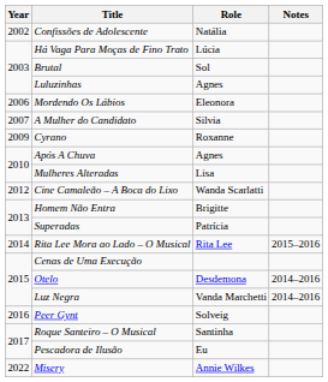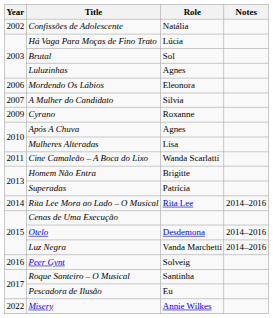 <table class="wikitable" style="font-size: 90%;">
 <tr>
 <th>Year</th>
 <th>Title</th>
 <th>Role</th>
 <th>Notes</th>
 </tr>
 <tr>
 <td>2002</td>
 <td><em>Confissões de Adolescente</em></td>
 <td>Natália</td>
 <td></td>
 </tr>
 <tr>
 <td rowspan=3>2003</td>
 <td><em>Há Vaga Para Moças de Fino Trato</em></td>
 <td>Lúcia</td>
 <td></td>
 </tr>
 <tr>
 <td><em>Brutal</em></td>
 <td>Sol</td>
 <td></td>
 </tr>
 <tr>
 <td><em>Luluzinhas</em></td>
 <td>Agnes</td>
 <td></td>
 </tr>
 <tr>
 <td>2006</td>
 <td><em>Mordendo Os Lábios</em></td>
 <td>Eleonora</td>
 <td></td>
 </tr>
 <tr>
 <td>2007</td>
 <td><em>A Mulher do Candidato</em></td>
 <td>Silvia</td>
 <td></td>
 </tr>
 <tr>
 <td>2009</td>
 <td><em>Cyrano</em></td>
 <td>Roxanne</td>
 <td></td>
 </tr>
 <tr>
 <td rowspan=2>2010</td>
 <td><em>Após A Chuva</em></td>
 <td>Agnes</td>
 <td></td>
 </tr>
 <tr>
 <td><em>Mulheres Alteradas</em></td>
 <td>Lisa</td>
 <td></td>
 </tr>
 <tr>
-<td>2012</td>
+<td>2011</td>
 <td><em>Cine Camaleão – A Boca do Lixo</em></td>
 <td>Wanda Scarlatti</td>
 <td></td>
 </tr>
 <tr>
 <td rowspan=2>2013</td>
 <td><em>Homem Não Entra</em></td>
 <td>Brigitte</td>
 <td></td>
 </tr>
 <tr>
 <td><em>Superadas</em></td>
 <td>Patrícia</td>
 <td></td>
 </tr>
 <tr>
 <td>2014</td>
 <td><em>Rita Lee Mora ao Lado – O Musical</em></td>
 <td><a href='#'>Rita Lee</a></td>
-<td>2015–2016</td>
+<td>2014–2016</td>
 </tr>
 <tr>
 <td rowspan=3>2015</td>
 <td><em>Cenas de Uma Execução</em></td>
 <td></td>
 <td></td>
 </tr>
 <tr>
 <td><em><a href='#'>Otelo</a></em></td>
 <td><a href='#'>Desdemona</a></td>
 <td>2014–2016</td>
 </tr>
 <tr>
 <td><em>Luz Negra</em></td>
 <td>Vanda Marchetti</td>
 <td>2014–2016</td>
 </tr>
 <tr>
 <td>2016</td>
 <td><em><a href='#'>Peer Gynt</a></em></td>
 <td>Solveig</td>
 <td></td>
 </tr>
 <tr>
 <td rowspan="2">2017</td>
 <td><em>Roque Santeiro – O Musical</em></td>
 <td>Santinha</td>
 <td></td>
 </tr>
 <tr>
 <td><em>Pescadora de Ilusão</em></td>
 <td>Eu</td>
 <td></td>
 </tr>
 <tr>
 <td>2022</td>
 <td><em><a href='#'>Misery</a></em></td>
 <td><a href='#'>Annie Wilkes</a></td>
 <td></td>
 </tr>
 </table>
